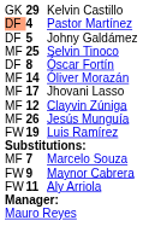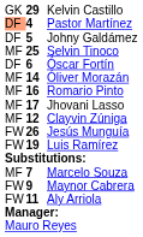 <table style = "font-size: 90%" cellspacing = "0" cellpadding = "0">
 <tr>
 <td colspan = 4></td>
 </tr>
 <tr>
 <th style="width:25px;"></th>
 <th style="width:25px;"></th>
 </tr>
 <tr>
 <td>GK</td>
 <td><strong>29</strong></td>
 <td> Kelvin Castillo</td>
 </tr>
 <tr>
 <td style="background: lightsalmon;">DF</td>
 <td><strong>4</strong></td>
 <td> <a href='#'>Pastor Martínez</a></td>
 </tr>
 <tr>
 <td>DF</td>
 <td><strong>5</strong></td>
 <td> Johny Galdámez</td>
 </tr>
 <tr>
 <td>MF</td>
 <td><strong>25</strong></td>
 <td> <a href='#'>Selvin Tinoco</a></td>
 </tr>
 <tr>
 <td>DF</td>
-<td><strong>8</strong></td>
+<td><strong>6</strong></td>
 <td> <a href='#'>Óscar Fortín</a></td>
 </tr>
 <tr>
 <td>MF</td>
 <td><strong>14</strong></td>
 <td> <a href='#'>Óliver Morazán</a></td>
+</tr>
+<tr>
+<td>MF</td>
+<td><strong>16</strong></td>
+<td> <a href='#'>Romario Pinto</a></td>
+<td></td>
+<td></td>
 </tr>
 <tr>
 <td>MF</td>
 <td><strong>17</strong></td>
 <td> Jhovani Lasso</td>
 <td></td>
 <td></td>
 </tr>
 <tr>
 <td>MF</td>
 <td><strong>12</strong></td>
 <td> <a href='#'>Clayvin Zúniga</a></td>
 <td></td>
 <td></td>
 </tr>
 <tr>
-<td>MF</td>
+<td>FW</td>
 <td><strong>26</strong></td>
 <td> <a href='#'>Jesús Munguía</a></td>
 <td></td>
 <td></td>
 </tr>
 <tr>
 <td>FW</td>
 <td><strong>19</strong></td>
 <td> <a href='#'>Luis Ramírez</a></td>
 </tr>
 <tr>
 <td colspan = 3><strong>Substitutions:</strong></td>
 </tr>
 <tr>
 <td>MF</td>
 <td><strong>7</strong></td>
 <td> <a href='#'>Marcelo Souza</a></td>
 <td></td>
 <td></td>
 </tr>
 <tr>
 <td>FW</td>
 <td><strong>9</strong></td>
 <td> <a href='#'>Maynor Cabrera</a></td>
 <td></td>
 <td></td>
 </tr>
 <tr>
 <td>FW</td>
 <td><strong>11</strong></td>
 <td> <a href='#'>Aly Arriola</a></td>
 <td></td>
 <td></td>
 </tr>
 <tr>
 <td colspan = 3><strong>Manager:</strong></td>
 </tr>
 <tr>
 <td colspan = 3> <a href='#'>Mauro Reyes</a></td>
 </tr>
 </table>
